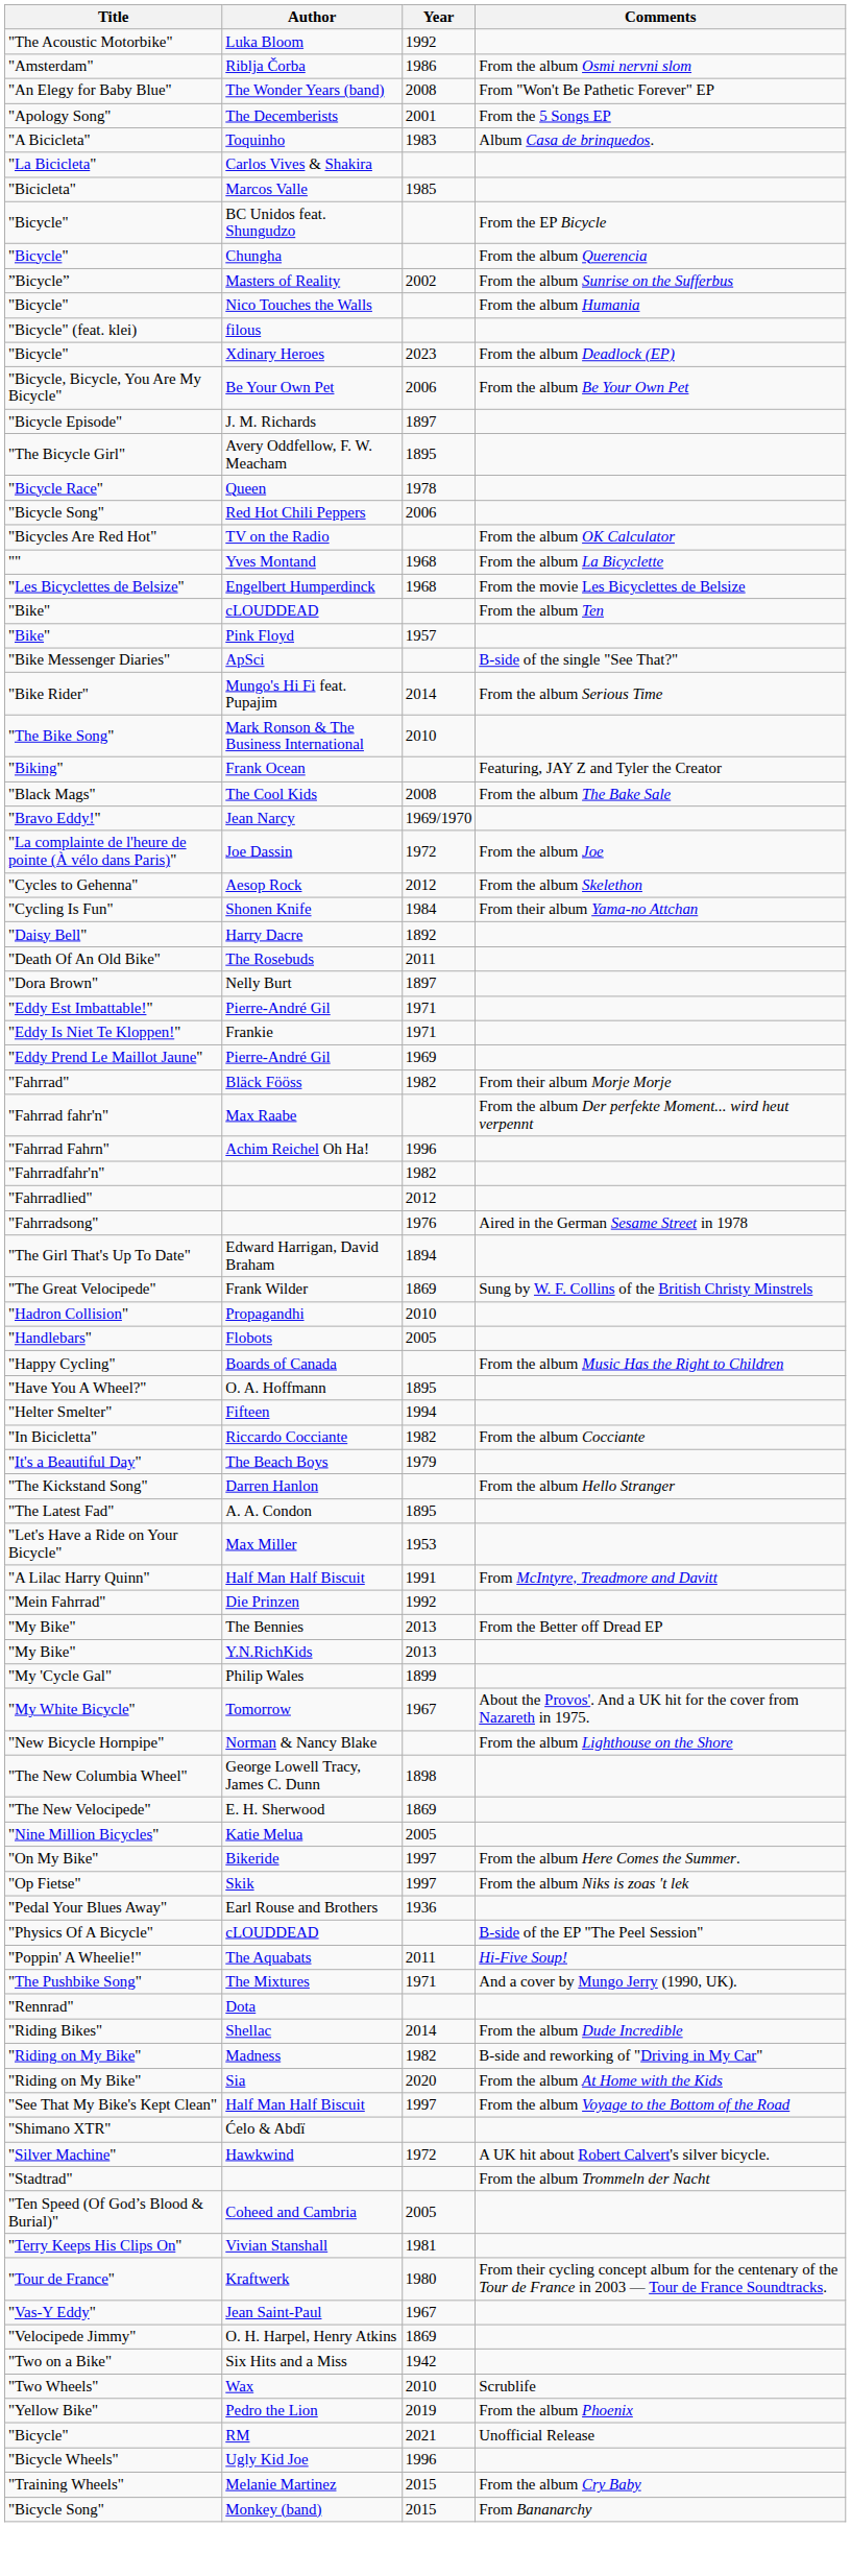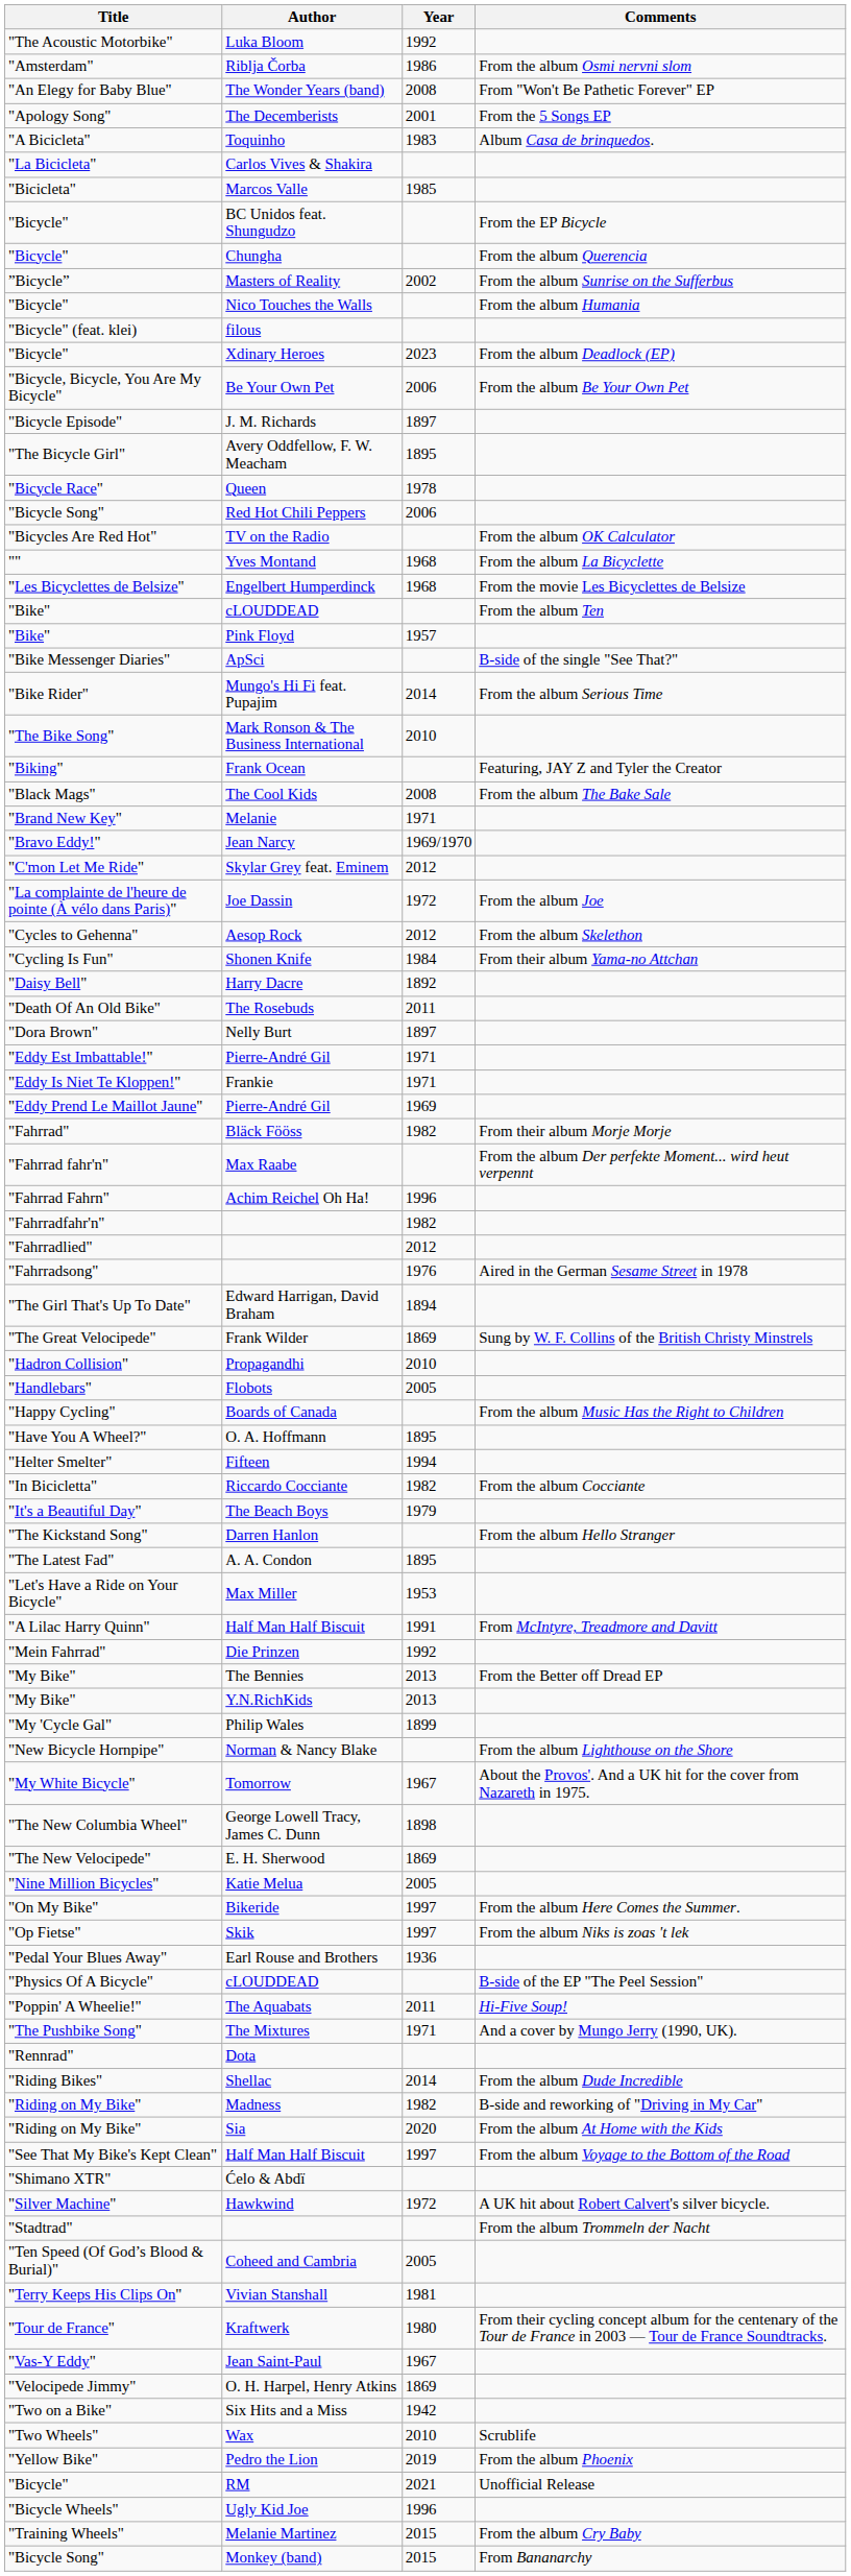 <table class="wikitable sortable">
 <tr>
 <th>Title</th>
 <th>Author</th>
 <th>Year</th>
 <th class=unsortable>Comments</th>
 </tr>
 <tr>
 <td>"The Acoustic Motorbike"</td>
 <td><a href='#'>Luka Bloom</a></td>
 <td>1992</td>
 <td></td>
 </tr>
 <tr>
 <td>"Amsterdam"</td>
 <td><a href='#'>Riblja Čorba</a></td>
 <td>1986</td>
 <td>From the album <em><a href='#'>Osmi nervni slom</a></em></td>
 </tr>
 <tr>
 <td>"An Elegy for Baby Blue"</td>
 <td><a href='#'>The Wonder Years (band)</a></td>
 <td>2008</td>
 <td>From "Won't Be Pathetic Forever" EP</td>
 </tr>
 <tr>
 <td>"Apology Song"</td>
 <td><a href='#'>The Decemberists</a></td>
 <td>2001</td>
 <td>From the <a href='#'>5 Songs EP</a></td>
 </tr>
 <tr>
 <td>"A Bicicleta"</td>
 <td><a href='#'>Toquinho</a></td>
 <td>1983</td>
 <td>Album <em><a href='#'>Casa de brinquedos</a></em>.</td>
 </tr>
 <tr>
 <td>"<a href='#'>La Bicicleta</a>"</td>
 <td><a href='#'>Carlos Vives</a> & <a href='#'>Shakira</a></td>
 <td></td>
 <td></td>
 </tr>
 <tr>
 <td>"Bicicleta"</td>
 <td><a href='#'>Marcos Valle</a></td>
 <td>1985</td>
 <td></td>
 </tr>
 <tr>
 <td>"Bicycle"</td>
 <td>BC Unidos feat. <a href='#'>Shungudzo</a></td>
 <td></td>
 <td>From the EP <em>Bicycle</em></td>
 </tr>
 <tr>
 <td>"<a href='#'>Bicycle</a>"</td>
 <td><a href='#'>Chungha</a></td>
 <td></td>
 <td>From the album <em><a href='#'>Querencia</a></em></td>
 </tr>
 <tr>
 <td>”Bicycle”</td>
 <td><a href='#'>Masters of Reality</a></td>
 <td>2002</td>
 <td>From the album <em><a href='#'>Sunrise on the Sufferbus</a></em></td>
 </tr>
 <tr>
 <td>"Bicycle"</td>
 <td><a href='#'>Nico Touches the Walls</a></td>
 <td></td>
 <td>From the album <em><a href='#'>Humania</a></em></td>
 </tr>
 <tr>
 <td>"Bicycle" (feat. klei)</td>
 <td><a href='#'>filous</a></td>
 <td></td>
 <td></td>
 </tr>
 <tr>
 <td>"Bicycle"</td>
 <td><a href='#'>Xdinary Heroes</a></td>
 <td>2023</td>
 <td>From the album <em><a href='#'>Deadlock (EP)</a></em></td>
 </tr>
 <tr>
 <td>"Bicycle, Bicycle, You Are My Bicycle"</td>
 <td><a href='#'>Be Your Own Pet</a></td>
 <td>2006</td>
 <td>From the album <em><a href='#'>Be Your Own Pet</a></em></td>
 </tr>
 <tr>
 <td>"Bicycle Episode"</td>
 <td>J. M. Richards</td>
 <td>1897</td>
 <td></td>
 </tr>
 <tr>
 <td>"The Bicycle Girl"</td>
 <td>Avery Oddfellow, F. W. Meacham</td>
 <td>1895</td>
 <td></td>
 </tr>
 <tr>
 <td>"<a href='#'>Bicycle Race</a>"</td>
 <td><a href='#'>Queen</a></td>
 <td>1978</td>
 <td></td>
 </tr>
 <tr>
 <td>"Bicycle Song"</td>
 <td><a href='#'>Red Hot Chili Peppers</a></td>
 <td>2006</td>
 <td></td>
 </tr>
 <tr>
 <td>"Bicycles Are Red Hot"</td>
 <td><a href='#'>TV on the Radio</a></td>
 <td></td>
 <td>From the album <em><a href='#'>OK Calculator</a></em></td>
 </tr>
 <tr>
 <td>""</td>
 <td><a href='#'>Yves Montand</a></td>
 <td>1968</td>
 <td> From the album <em><a href='#'>La Bicyclette</a></em></td>
 </tr>
 <tr>
 <td>"<a href='#'>Les Bicyclettes de Belsize</a>"</td>
 <td><a href='#'>Engelbert Humperdinck</a></td>
 <td>1968</td>
 <td>From the movie <a href='#'>Les Bicyclettes de Belsize</a></td>
 </tr>
 <tr>
 <td>"Bike"</td>
 <td><a href='#'>cLOUDDEAD</a></td>
 <td></td>
 <td>From the album <em><a href='#'>Ten</a></em></td>
 </tr>
 <tr>
 <td>"<a href='#'>Bike</a>"</td>
 <td><a href='#'>Pink Floyd</a></td>
 <td>1957</td>
 <td></td>
 </tr>
 <tr>
 <td>"Bike Messenger Diaries"</td>
 <td><a href='#'>ApSci</a></td>
 <td></td>
 <td><a href='#'>B-side</a> of the single "See That?"</td>
 </tr>
 <tr>
 <td>"Bike Rider"</td>
 <td><a href='#'>Mungo's Hi Fi</a> feat. Pupajim</td>
 <td>2014</td>
 <td>From the album <em>Serious Time</em></td>
 </tr>
 <tr>
 <td>"<a href='#'>The Bike Song</a>"</td>
 <td><a href='#'>Mark Ronson & The Business International</a></td>
 <td>2010</td>
 <td></td>
 </tr>
 <tr>
 <td>"<a href='#'>Biking</a>"</td>
 <td><a href='#'>Frank Ocean</a></td>
 <td></td>
 <td>Featuring, JAY Z and Tyler the Creator</td>
 </tr>
 <tr>
 <td>"Black Mags"</td>
 <td><a href='#'>The Cool Kids</a></td>
 <td>2008</td>
 <td>From the album <em><a href='#'>The Bake Sale</a></em></td>
 </tr>
 <tr>
+<td>"<a href='#'>Brand New Key</a>"</td>
+<td><a href='#'>Melanie</a></td>
+<td>1971</td>
+<td></td>
+</tr>
+<tr>
 <td>"<a href='#'>Bravo Eddy!</a>"</td>
 <td><a href='#'>Jean Narcy</a></td>
 <td>1969/1970</td>
+<td></td>
+</tr>
+<tr>
+<td>"<a href='#'>C'mon Let Me Ride</a>"</td>
+<td><a href='#'>Skylar Grey</a> feat. <a href='#'>Eminem</a></td>
+<td>2012</td>
 <td></td>
 </tr>
 <tr>
 <td>"<a href='#'>La complainte de l'heure de pointe (À vélo dans Paris)</a>"</td>
 <td><a href='#'>Joe Dassin</a></td>
 <td>1972</td>
 <td>From the album <em><a href='#'>Joe</a></em></td>
 </tr>
 <tr>
 <td>"Cycles to Gehenna"</td>
 <td><a href='#'>Aesop Rock</a></td>
 <td>2012</td>
 <td>From the album <em><a href='#'>Skelethon</a></em></td>
 </tr>
 <tr>
 <td>"Cycling Is Fun"</td>
 <td><a href='#'>Shonen Knife</a></td>
 <td>1984</td>
 <td>From their album <em><a href='#'>Yama-no Attchan</a></em></td>
 </tr>
 <tr>
 <td>"<a href='#'>Daisy Bell</a>"</td>
 <td><a href='#'>Harry Dacre</a></td>
 <td>1892</td>
 <td></td>
 </tr>
 <tr>
 <td>"Death Of An Old Bike"</td>
 <td><a href='#'>The Rosebuds</a></td>
 <td>2011</td>
 <td></td>
 </tr>
 <tr>
 <td>"Dora Brown"</td>
 <td>Nelly Burt</td>
 <td>1897</td>
 <td></td>
 </tr>
 <tr>
 <td>"<a href='#'>Eddy Est Imbattable!</a>"</td>
 <td><a href='#'>Pierre-André Gil</a></td>
 <td>1971</td>
 <td></td>
 </tr>
 <tr>
 <td>"<a href='#'>Eddy Is Niet Te Kloppen!</a>"</td>
 <td>Frankie</td>
 <td>1971</td>
 <td></td>
 </tr>
 <tr>
 <td>"<a href='#'>Eddy Prend Le Maillot Jaune</a>"</td>
 <td><a href='#'>Pierre-André Gil</a></td>
 <td>1969</td>
 <td></td>
 </tr>
 <tr>
 <td>"Fahrrad"</td>
 <td><a href='#'>Bläck Fööss</a></td>
 <td>1982</td>
 <td> From their album <em>Morje Morje</em></td>
 </tr>
 <tr>
 <td>"Fahrrad fahr'n"</td>
 <td><a href='#'>Max Raabe</a></td>
 <td></td>
 <td>From the album <em>Der perfekte Moment... wird heut verpennt</em></td>
 </tr>
 <tr>
 <td>"Fahrrad Fahrn"</td>
 <td><a href='#'>Achim Reichel</a>  Oh Ha!</td>
 <td>1996</td>
 <td></td>
 </tr>
 <tr>
 <td>"Fahrradfahr'n"</td>
 <td></td>
 <td>1982</td>
 <td></td>
 </tr>
 <tr>
 <td>"Fahrradlied"</td>
 <td></td>
 <td>2012</td>
 <td></td>
 </tr>
 <tr>
 <td>"Fahrradsong"</td>
 <td></td>
 <td>1976</td>
 <td> Aired in the German <em><a href='#'>Sesame Street</a></em> in 1978</td>
 </tr>
 <tr>
 <td>"The Girl That's Up To Date"</td>
 <td>Edward Harrigan, David Braham</td>
 <td>1894</td>
 <td></td>
 </tr>
 <tr>
 <td>"The Great Velocipede"</td>
 <td>Frank Wilder</td>
 <td>1869</td>
 <td> Sung by <a href='#'>W. F. Collins</a> of the <a href='#'>British Christy Minstrels</a></td>
 </tr>
 <tr>
 <td>"<a href='#'>Hadron Collision</a>"</td>
 <td><a href='#'>Propagandhi</a></td>
 <td>2010</td>
 <td></td>
 </tr>
 <tr>
 <td>"<a href='#'>Handlebars</a>"</td>
 <td><a href='#'>Flobots</a></td>
 <td>2005</td>
 <td></td>
 </tr>
 <tr>
 <td>"Happy Cycling"</td>
 <td><a href='#'>Boards of Canada</a></td>
 <td></td>
 <td>From the album <em><a href='#'>Music Has the Right to Children</a></em></td>
 </tr>
 <tr>
 <td>"Have You A Wheel?"</td>
 <td>O. A. Hoffmann</td>
 <td>1895</td>
 <td></td>
 </tr>
 <tr>
 <td>"Helter Smelter"</td>
 <td><a href='#'>Fifteen</a></td>
 <td>1994</td>
 <td></td>
 </tr>
 <tr>
 <td>"In Bicicletta"</td>
 <td><a href='#'>Riccardo Cocciante</a></td>
 <td>1982</td>
 <td>From the album <em>Cocciante</em></td>
 </tr>
 <tr>
 <td>"<a href='#'>It's a Beautiful Day</a>"</td>
 <td><a href='#'>The Beach Boys</a></td>
 <td>1979</td>
 <td></td>
 </tr>
 <tr>
 <td>"The Kickstand Song"</td>
 <td><a href='#'>Darren Hanlon</a></td>
 <td></td>
 <td>From the album <em>Hello Stranger</em></td>
 </tr>
 <tr>
 <td>"The Latest Fad"</td>
 <td>A. A. Condon</td>
 <td>1895</td>
 <td></td>
 </tr>
 <tr>
 <td>"Let's Have a Ride on Your Bicycle"</td>
 <td><a href='#'>Max Miller</a></td>
 <td>1953</td>
 <td></td>
 </tr>
 <tr>
 <td>"A Lilac Harry Quinn"</td>
 <td><a href='#'>Half Man Half Biscuit</a></td>
 <td>1991</td>
 <td>From <em><a href='#'>McIntyre, Treadmore and Davitt</a></em></td>
 </tr>
 <tr>
 <td>"Mein Fahrrad"</td>
 <td><a href='#'>Die Prinzen</a></td>
 <td>1992</td>
 <td></td>
 </tr>
 <tr>
 <td>"My Bike"</td>
 <td>The Bennies</td>
 <td>2013</td>
 <td>From the Better off Dread EP</td>
 </tr>
 <tr>
 <td>"My Bike"</td>
 <td><a href='#'>Y.N.RichKids</a></td>
 <td>2013</td>
 <td></td>
 </tr>
 <tr>
 <td>"My 'Cycle Gal"</td>
 <td>Philip Wales</td>
 <td>1899</td>
 <td></td>
 </tr>
 <tr>
+<td>"New Bicycle Hornpipe"</td>
+<td><a href='#'>Norman</a> & Nancy Blake</td>
+<td></td>
+<td>From the album <em><a href='#'>Lighthouse on the Shore</a></em></td>
+</tr>
+<tr>
 <td>"<a href='#'>My White Bicycle</a>"</td>
 <td><a href='#'>Tomorrow</a></td>
 <td>1967</td>
 <td>About the <a href='#'>Provos'</a>. And a UK hit for the cover from <a href='#'>Nazareth</a> in 1975.</td>
-</tr>
-<tr>
-<td>"New Bicycle Hornpipe"</td>
-<td><a href='#'>Norman</a> & Nancy Blake</td>
-<td></td>
-<td>From the album <em><a href='#'>Lighthouse on the Shore</a></em></td>
 </tr>
 <tr>
 <td>"The New Columbia Wheel"</td>
 <td>George Lowell Tracy, James C. Dunn</td>
 <td>1898</td>
 <td></td>
 </tr>
 <tr>
 <td>"The New Velocipede"</td>
 <td>E. H. Sherwood</td>
 <td>1869</td>
 <td></td>
 </tr>
 <tr>
 <td>"<a href='#'>Nine Million Bicycles</a>"</td>
 <td><a href='#'>Katie Melua</a></td>
 <td>2005</td>
 <td></td>
 </tr>
 <tr>
 <td>"On My Bike"</td>
 <td><a href='#'>Bikeride</a></td>
 <td>1997</td>
 <td>From the album <em>Here Comes the Summer</em>.</td>
 </tr>
 <tr>
 <td>"Op Fietse"</td>
 <td><a href='#'>Skik</a></td>
 <td>1997</td>
 <td>From the album <em>Niks is zoas 't lek</em></td>
 </tr>
 <tr>
 <td>"Pedal Your Blues Away"</td>
 <td>Earl Rouse and Brothers</td>
 <td>1936</td>
 <td></td>
 </tr>
 <tr>
 <td>"Physics Of A Bicycle"</td>
 <td><a href='#'>cLOUDDEAD</a></td>
 <td></td>
 <td><a href='#'>B-side</a> of the EP "The Peel Session"</td>
 </tr>
 <tr>
 <td>"Poppin' A Wheelie!"</td>
 <td><a href='#'>The Aquabats</a></td>
 <td>2011</td>
 <td><em><a href='#'>Hi-Five Soup!</a></em></td>
 </tr>
 <tr>
 <td>"<a href='#'>The Pushbike Song</a>"</td>
 <td><a href='#'>The Mixtures</a></td>
 <td>1971</td>
 <td>And a cover by <a href='#'>Mungo Jerry</a> (1990, UK).</td>
 </tr>
 <tr>
 <td>"Rennrad"</td>
 <td><a href='#'>Dota</a></td>
 <td></td>
 <td></td>
 </tr>
 <tr>
 <td>"Riding Bikes"</td>
 <td><a href='#'>Shellac</a></td>
 <td>2014</td>
 <td>From the album <em><a href='#'>Dude Incredible</a></em></td>
 </tr>
 <tr>
 <td>"<a href='#'>Riding on My Bike</a>"</td>
 <td><a href='#'>Madness</a></td>
 <td>1982</td>
 <td>B-side and reworking of "<a href='#'>Driving in My Car</a>"</td>
 </tr>
 <tr>
 <td>"Riding on My Bike"</td>
 <td><a href='#'>Sia</a></td>
 <td>2020</td>
 <td>From the album <em><a href='#'>At Home with the Kids</a></em></td>
 </tr>
 <tr>
 <td>"See That My Bike's Kept Clean"</td>
 <td><a href='#'>Half Man Half Biscuit</a></td>
 <td>1997</td>
 <td>From the album <em><a href='#'>Voyage to the Bottom of the Road</a></em></td>
 </tr>
 <tr>
 <td>"Shimano XTR"</td>
 <td>Ćelo & Abdï</td>
 <td></td>
 <td></td>
 </tr>
 <tr>
 <td>"<a href='#'>Silver Machine</a>"</td>
 <td><a href='#'>Hawkwind</a></td>
 <td>1972</td>
 <td>A UK hit about <a href='#'>Robert Calvert</a>'s silver bicycle.</td>
 </tr>
 <tr>
 <td>"Stadtrad"</td>
 <td></td>
 <td></td>
 <td>From the album <em>Trommeln der Nacht</em></td>
 </tr>
 <tr>
 <td>"Ten Speed (Of God’s Blood & Burial)"</td>
 <td><a href='#'>Coheed and Cambria</a></td>
 <td>2005</td>
 <td></td>
 </tr>
 <tr>
 <td>"<a href='#'>Terry Keeps His Clips On</a>"</td>
 <td><a href='#'>Vivian Stanshall</a></td>
 <td>1981</td>
 <td></td>
 </tr>
 <tr>
 <td>"<a href='#'>Tour de France</a>"</td>
 <td><a href='#'>Kraftwerk</a></td>
 <td>1980</td>
 <td>From their cycling concept album for the centenary of the <em>Tour de France</em> in 2003 — <a href='#'>Tour de France Soundtracks</a>.</td>
 </tr>
 <tr>
 <td>"<a href='#'>Vas-Y Eddy</a>"</td>
 <td><a href='#'>Jean Saint-Paul</a></td>
 <td>1967</td>
 <td></td>
 </tr>
 <tr>
 <td>"Velocipede Jimmy"</td>
 <td>O. H. Harpel, Henry Atkins</td>
 <td>1869</td>
 <td></td>
 </tr>
 <tr>
 <td>"Two on a Bike"</td>
 <td>Six Hits and a Miss</td>
 <td>1942</td>
 <td></td>
 </tr>
 <tr>
 <td>"Two Wheels"</td>
 <td><a href='#'>Wax</a></td>
 <td>2010</td>
 <td>Scrublife</td>
 </tr>
 <tr>
 <td>"Yellow Bike"</td>
 <td><a href='#'>Pedro the Lion</a></td>
 <td>2019</td>
 <td>From the album <em><a href='#'>Phoenix</a></em></td>
 </tr>
 <tr>
 <td>"Bicycle"</td>
 <td><a href='#'>RM</a></td>
 <td>2021</td>
 <td>Unofficial Release</td>
 </tr>
 <tr>
 <td>"Bicycle Wheels"</td>
 <td><a href='#'>Ugly Kid Joe</a></td>
 <td>1996</td>
 <td></td>
 </tr>
 <tr>
 <td>"Training Wheels"</td>
 <td><a href='#'>Melanie Martinez</a></td>
 <td>2015</td>
 <td>From the album <em><a href='#'>Cry Baby</a></em></td>
 </tr>
 <tr>
 <td>"Bicycle Song"</td>
 <td><a href='#'>Monkey (band)</a></td>
 <td>2015</td>
 <td>From <em>Bananarchy</em></td>
 </tr>
 </table>
